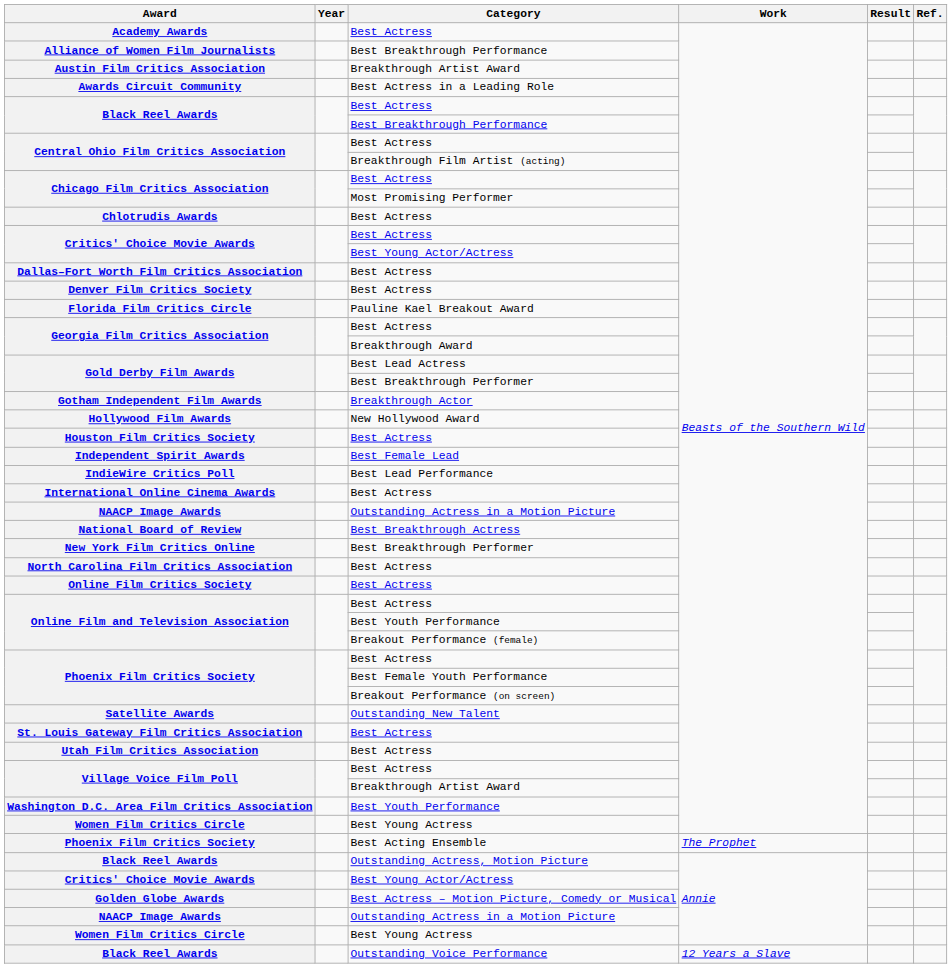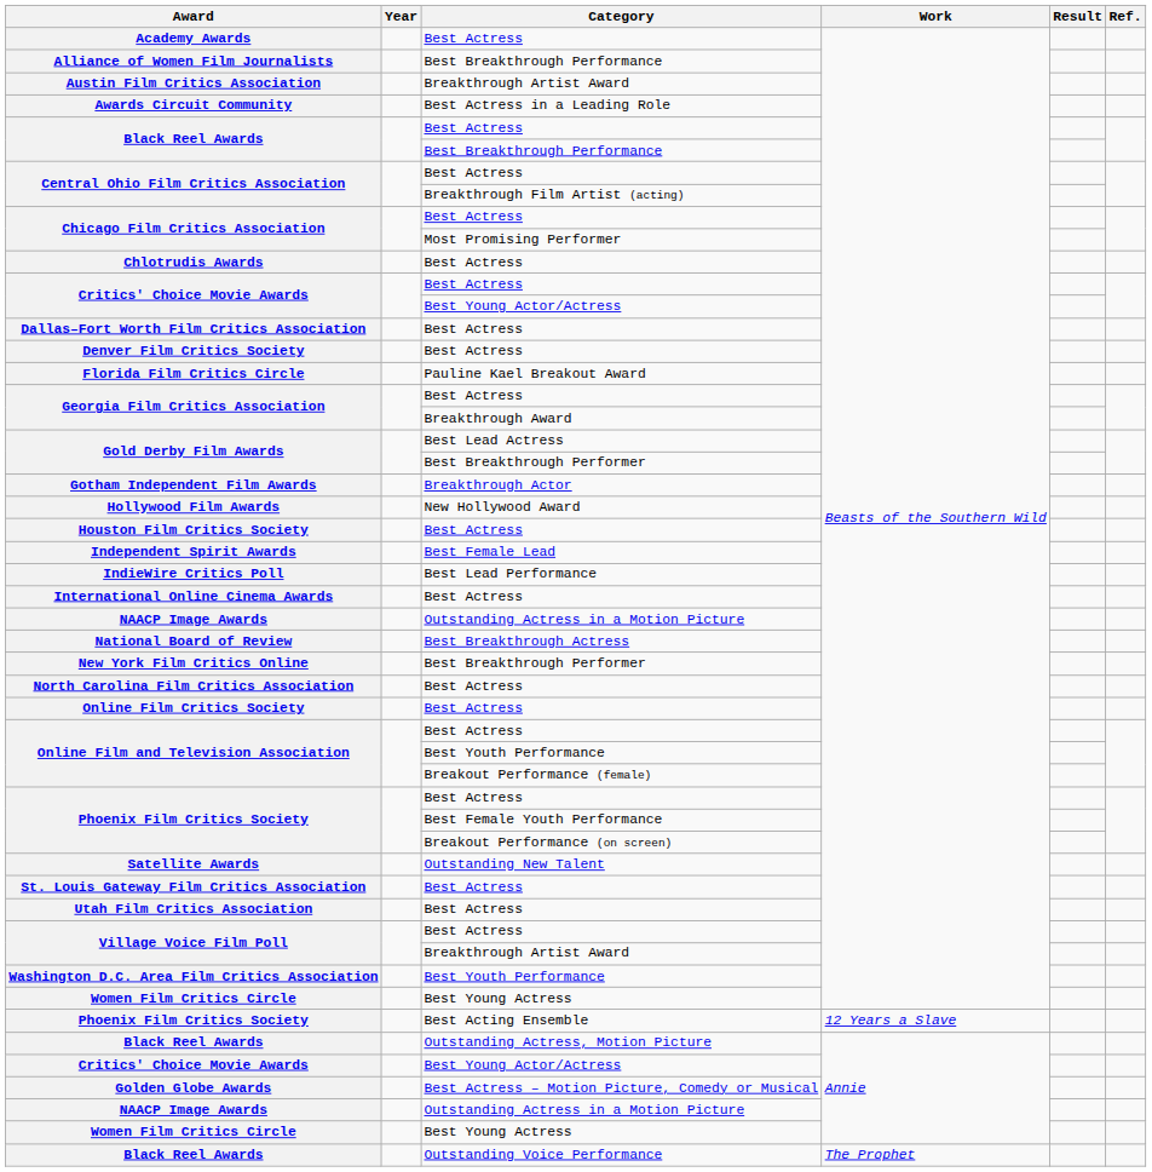 <table class="wikitable sortable plainrowheaders col6center">
 <tr>
 <th scope="col">Award</th>
 <th scope="col">Year</th>
 <th scope="col">Category</th>
 <th scope="col">Work</th>
 <th scope="col">Result</th>
 <th scope="col">Ref.</th>
 </tr>
 <tr>
 <th scope="row"><a href='#'>Academy Awards</a></th>
 <td><a href='#'></a></td>
 <td><a href='#'>Best Actress</a></td>
 <td rowspan="44"><em><a href='#'>Beasts of the Southern Wild</a></em></td>
 <td></td>
 <td style="text-align:center;"></td>
 </tr>
 <tr>
 <th scope="row"><a href='#'>Alliance of Women Film Journalists</a></th>
 <td><a href='#'></a></td>
 <td>Best Breakthrough Performance</td>
 <td></td>
 <td style="text-align:center;"></td>
 </tr>
 <tr>
 <th scope="row"><a href='#'>Austin Film Critics Association</a></th>
 <td><a href='#'></a></td>
 <td>Breakthrough Artist Award</td>
 <td></td>
 <td style="text-align:center;"></td>
 </tr>
 <tr>
 <th scope="row"><a href='#'>Awards Circuit Community</a></th>
 <td></td>
 <td>Best Actress in a Leading Role</td>
 <td></td>
 <td style="text-align:center;"></td>
 </tr>
 <tr>
 <th scope="row" rowspan="2"><a href='#'>Black Reel Awards</a></th>
 <td rowspan="2"><a href='#'></a></td>
 <td><a href='#'>Best Actress</a></td>
 <td></td>
 <td style="text-align:center;" rowspan="2"></td>
 </tr>
 <tr>
 <td><a href='#'>Best Breakthrough Performance</a></td>
 <td></td>
 </tr>
 <tr>
 <th scope="row" rowspan="2"><a href='#'>Central Ohio Film Critics Association</a></th>
 <td rowspan="2"></td>
 <td>Best Actress</td>
 <td></td>
 <td style="text-align:center;" rowspan="2"></td>
 </tr>
 <tr>
 <td>Breakthrough Film Artist <small>(acting)</small></td>
 <td></td>
 </tr>
 <tr>
 <th scope="row" rowspan="2"><a href='#'>Chicago Film Critics Association</a></th>
 <td rowspan="2"><a href='#'></a></td>
 <td><a href='#'>Best Actress</a></td>
 <td></td>
 <td style="text-align:center;" rowspan="2"></td>
 </tr>
 <tr>
 <td>Most Promising Performer</td>
 <td></td>
 </tr>
 <tr>
 <th scope="row"><a href='#'>Chlotrudis Awards</a></th>
 <td></td>
 <td>Best Actress</td>
 <td></td>
 <td style="text-align:center;"></td>
 </tr>
 <tr>
 <th scope="row" rowspan="2"><a href='#'>Critics' Choice Movie Awards</a></th>
 <td rowspan="2"><a href='#'></a></td>
 <td><a href='#'>Best Actress</a></td>
 <td></td>
 <td style="text-align:center;" rowspan="2"></td>
 </tr>
 <tr>
 <td><a href='#'>Best Young Actor/Actress</a></td>
 <td></td>
 </tr>
 <tr>
 <th scope="row"><a href='#'>Dallas–Fort Worth Film Critics Association</a></th>
 <td><a href='#'></a></td>
 <td>Best Actress</td>
 <td></td>
 <td style="text-align:center;"></td>
 </tr>
 <tr>
 <th scope="row"><a href='#'>Denver Film Critics Society</a></th>
 <td></td>
 <td>Best Actress</td>
 <td></td>
 <td style="text-align:center;"></td>
 </tr>
 <tr>
 <th scope="row"><a href='#'>Florida Film Critics Circle</a></th>
 <td></td>
 <td>Pauline Kael Breakout Award</td>
 <td></td>
 <td style="text-align:center;"></td>
 </tr>
 <tr>
 <th scope="row" rowspan="2"><a href='#'>Georgia Film Critics Association</a></th>
 <td rowspan="2"></td>
 <td>Best Actress</td>
 <td></td>
 <td style="text-align:center;" rowspan="2"></td>
 </tr>
 <tr>
 <td>Breakthrough Award</td>
 <td></td>
 </tr>
 <tr>
 <th scope="row" rowspan="2"><a href='#'>Gold Derby Film Awards</a></th>
 <td rowspan="2"></td>
 <td>Best Lead Actress</td>
 <td></td>
 <td style="text-align:center;" rowspan="2"></td>
 </tr>
 <tr>
 <td>Best Breakthrough Performer</td>
 <td></td>
 </tr>
 <tr>
 <th scope="row"><a href='#'>Gotham Independent Film Awards</a></th>
 <td><a href='#'></a></td>
 <td><a href='#'>Breakthrough Actor</a></td>
 <td></td>
 <td style="text-align:center;"></td>
 </tr>
 <tr>
 <th scope="row"><a href='#'>Hollywood Film Awards</a></th>
 <td></td>
 <td>New Hollywood Award</td>
 <td></td>
 <td style="text-align:center;"></td>
 </tr>
 <tr>
 <th scope="row"><a href='#'>Houston Film Critics Society</a></th>
 <td><a href='#'></a></td>
 <td><a href='#'>Best Actress</a></td>
 <td></td>
 <td style="text-align:center;"></td>
 </tr>
 <tr>
 <th scope="row"><a href='#'>Independent Spirit Awards</a></th>
 <td><a href='#'></a></td>
 <td><a href='#'>Best Female Lead</a></td>
 <td></td>
 <td style="text-align:center;"></td>
 </tr>
 <tr>
 <th scope="row"><a href='#'>IndieWire Critics Poll</a></th>
 <td></td>
 <td>Best Lead Performance</td>
 <td></td>
 <td style="text-align:center;"></td>
 </tr>
 <tr>
 <th scope="row"><a href='#'>International Online Cinema Awards</a></th>
 <td></td>
 <td>Best Actress</td>
 <td></td>
 <td style="text-align:center;"></td>
 </tr>
 <tr>
 <th scope="row"><a href='#'>NAACP Image Awards</a></th>
 <td><a href='#'></a></td>
 <td><a href='#'>Outstanding Actress in a Motion Picture</a></td>
 <td></td>
 <td style="text-align:center;"></td>
 </tr>
 <tr>
 <th scope="row"><a href='#'>National Board of Review</a></th>
 <td><a href='#'></a></td>
 <td><a href='#'>Best Breakthrough Actress</a></td>
 <td></td>
 <td style="text-align:center;"></td>
 </tr>
 <tr>
 <th scope="row"><a href='#'>New York Film Critics Online</a></th>
 <td><a href='#'></a></td>
 <td>Best Breakthrough Performer</td>
 <td></td>
 <td style="text-align:center;"></td>
 </tr>
 <tr>
 <th scope="row"><a href='#'>North Carolina Film Critics Association</a></th>
 <td></td>
 <td>Best Actress</td>
 <td></td>
 <td style="text-align:center;"></td>
 </tr>
 <tr>
 <th scope="row"><a href='#'>Online Film Critics Society</a></th>
 <td><a href='#'></a></td>
 <td><a href='#'>Best Actress</a></td>
 <td></td>
 <td style="text-align:center;"></td>
 </tr>
 <tr>
 <th scope="row" rowspan="3"><a href='#'>Online Film and Television Association</a></th>
 <td rowspan="3"></td>
 <td>Best Actress</td>
 <td></td>
 <td style="text-align:center;" rowspan="3"></td>
 </tr>
 <tr>
 <td>Best Youth Performance</td>
 <td></td>
 </tr>
 <tr>
 <td>Breakout Performance <small>(female)</small></td>
 <td></td>
 </tr>
 <tr>
 <th scope="row" rowspan="3"><a href='#'>Phoenix Film Critics Society</a></th>
 <td rowspan="3"></td>
 <td>Best Actress</td>
 <td></td>
 <td style="text-align:center;" rowspan="3"></td>
 </tr>
 <tr>
 <td>Best Female Youth Performance</td>
 <td></td>
 </tr>
 <tr>
 <td>Breakout Performance <small>(on screen)</small></td>
 <td></td>
 </tr>
 <tr>
 <th scope="row"><a href='#'>Satellite Awards</a></th>
 <td><a href='#'></a></td>
 <td><a href='#'>Outstanding New Talent</a></td>
 <td></td>
 <td style="text-align:center;"></td>
 </tr>
 <tr>
 <th scope="row"><a href='#'>St. Louis Gateway Film Critics Association</a></th>
 <td><a href='#'></a></td>
 <td><a href='#'>Best Actress</a></td>
 <td></td>
 <td style="text-align:center;"></td>
 </tr>
 <tr>
 <th scope="row"><a href='#'>Utah Film Critics Association</a></th>
 <td></td>
 <td>Best Actress</td>
 <td></td>
 <td style="text-align:center;"></td>
 </tr>
 <tr>
 <th scope="row" rowspan="2"><a href='#'>Village Voice Film Poll</a></th>
 <td rowspan="2"></td>
 <td>Best Actress</td>
 <td></td>
 <td style="text-align:center;"></td>
 </tr>
 <tr>
 <td>Breakthrough Artist Award</td>
 <td></td>
 <td style="text-align:center;"></td>
 </tr>
 <tr>
 <th scope="row"><a href='#'>Washington D.C. Area Film Critics Association</a></th>
 <td><a href='#'></a></td>
 <td><a href='#'>Best Youth Performance</a></td>
 <td></td>
 <td style="text-align:center;"></td>
 </tr>
 <tr>
 <th scope="row"><a href='#'>Women Film Critics Circle</a></th>
 <td></td>
 <td>Best Young Actress</td>
 <td></td>
 <td style="text-align:center;"></td>
 </tr>
 <tr>
 <th scope="row"><a href='#'>Phoenix Film Critics Society</a></th>
 <td></td>
 <td>Best Acting Ensemble</td>
-<td><em><a href='#'>The Prophet</a></em></td>
+<td><em><a href='#'>12 Years a Slave</a></em></td>
 <td></td>
 <td style="text-align:center;"></td>
 </tr>
 <tr>
 <th scope="row"><a href='#'>Black Reel Awards</a></th>
 <td><a href='#'></a></td>
 <td><a href='#'>Outstanding Actress, Motion Picture</a></td>
 <td rowspan="5"><em><a href='#'>Annie</a></em></td>
 <td></td>
 <td></td>
 </tr>
 <tr>
 <th scope="row"><a href='#'>Critics' Choice Movie Awards</a></th>
 <td><a href='#'></a></td>
 <td><a href='#'>Best Young Actor/Actress</a></td>
 <td></td>
 <td style="text-align:center;"></td>
 </tr>
 <tr>
 <th scope="row"><a href='#'>Golden Globe Awards</a></th>
 <td><a href='#'></a></td>
 <td><a href='#'>Best Actress – Motion Picture, Comedy or Musical</a></td>
 <td></td>
 <td style="text-align:center;"></td>
 </tr>
 <tr>
 <th scope="row"><a href='#'>NAACP Image Awards</a></th>
 <td><a href='#'></a></td>
 <td><a href='#'>Outstanding Actress in a Motion Picture</a></td>
 <td></td>
 <td style="text-align:center;"></td>
 </tr>
 <tr>
 <th scope="row"><a href='#'>Women Film Critics Circle</a></th>
 <td></td>
 <td>Best Young Actress</td>
 <td></td>
 <td style="text-align:center;"></td>
 </tr>
 <tr>
 <th scope="row"><a href='#'>Black Reel Awards</a></th>
 <td><a href='#'></a></td>
 <td><a href='#'>Outstanding Voice Performance</a></td>
-<td><em><a href='#'>12 Years a Slave</a></em></td>
+<td><em><a href='#'>The Prophet</a></em></td>
 <td></td>
 <td style="text-align:center;"></td>
 </tr>
 </table>
